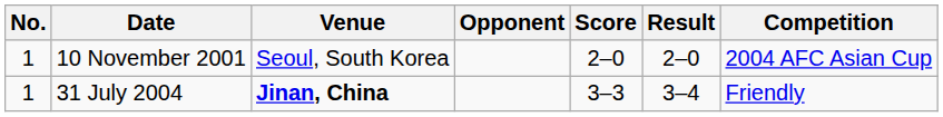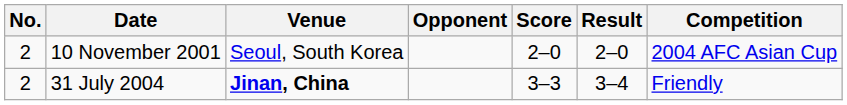 <table class="wikitable sortable">
 <tr>
 <th>No.</th>
 <th>Date</th>
 <th>Venue</th>
 <th>Opponent</th>
 <th>Score</th>
 <th>Result</th>
 <th>Competition</th>
 </tr>
 <tr>
-<td align="center">1</td>
+<td align="center">2</td>
 <td>10 November 2001</td>
 <td><a href='#'>Seoul</a>, South Korea</td>
 <td></td>
 <td align="center">2–0</td>
 <td align="center">2–0</td>
 <td><a href='#'>2004 AFC Asian Cup</a></td>
 </tr>
 <tr>
-<td align="center">1</td>
+<td align="center">2</td>
 <td>31 July 2004</td>
 <td><strong><a href='#'>Jinan</a>, China</strong></td>
 <td></td>
 <td align="center">3–3</td>
 <td align="center">3–4</td>
 <td><a href='#'>Friendly</a></td>
 </tr>
 </table>
